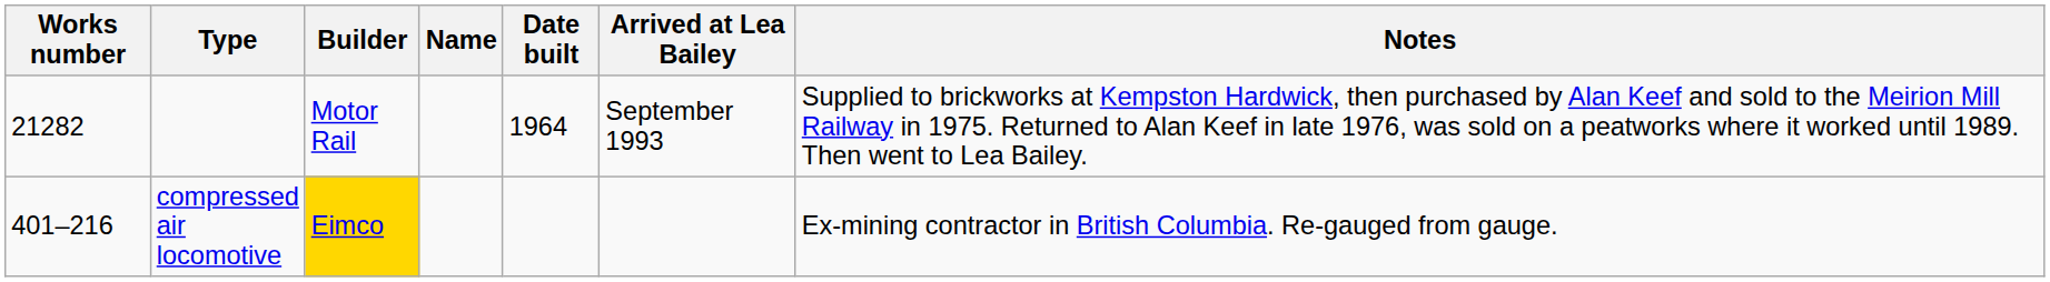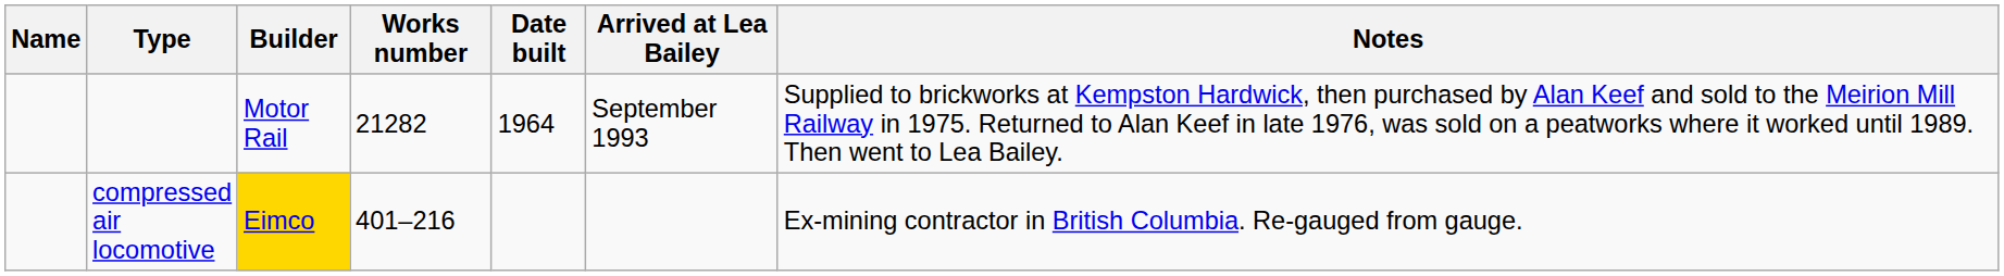 <table class="sort wikitable sortable">
 <tr>
-<th>Works number</th>
+<th>Name</th>
 <th width="75pt">Type</th>
 <th>Builder</th>
-<th>Name</th>
+<th>Works number</th>
 <th>Date built</th>
 <th>Arrived at Lea Bailey</th>
 <th>Notes</th>
 </tr>
 <tr>
-<td>21282</td>
+<td></td>
 <td></td>
 <td><a href='#'>Motor Rail</a></td>
-<td></td>
+<td>21282</td>
 <td>1964</td>
 <td>September 1993</td>
 <td>Supplied to brickworks at <a href='#'>Kempston Hardwick</a>, then purchased by <a href='#'>Alan Keef</a> and sold to the <a href='#'>Meirion Mill Railway</a> in 1975. Returned to Alan Keef in late 1976, was sold on a peatworks where it worked until 1989. Then went to Lea Bailey.</td>
 </tr>
 <tr>
-<td>401–216</td>
+<td></td>
 <td> <a href='#'>compressed air locomotive</a></td>
 <td style="background: gold;"><a href='#'>Eimco</a></td>
-<td></td>
+<td>401–216</td>
 <td></td>
 <td></td>
 <td>Ex-mining contractor in <a href='#'>British Columbia</a>. Re-gauged from  gauge.</td>
 </tr>
 </table>
